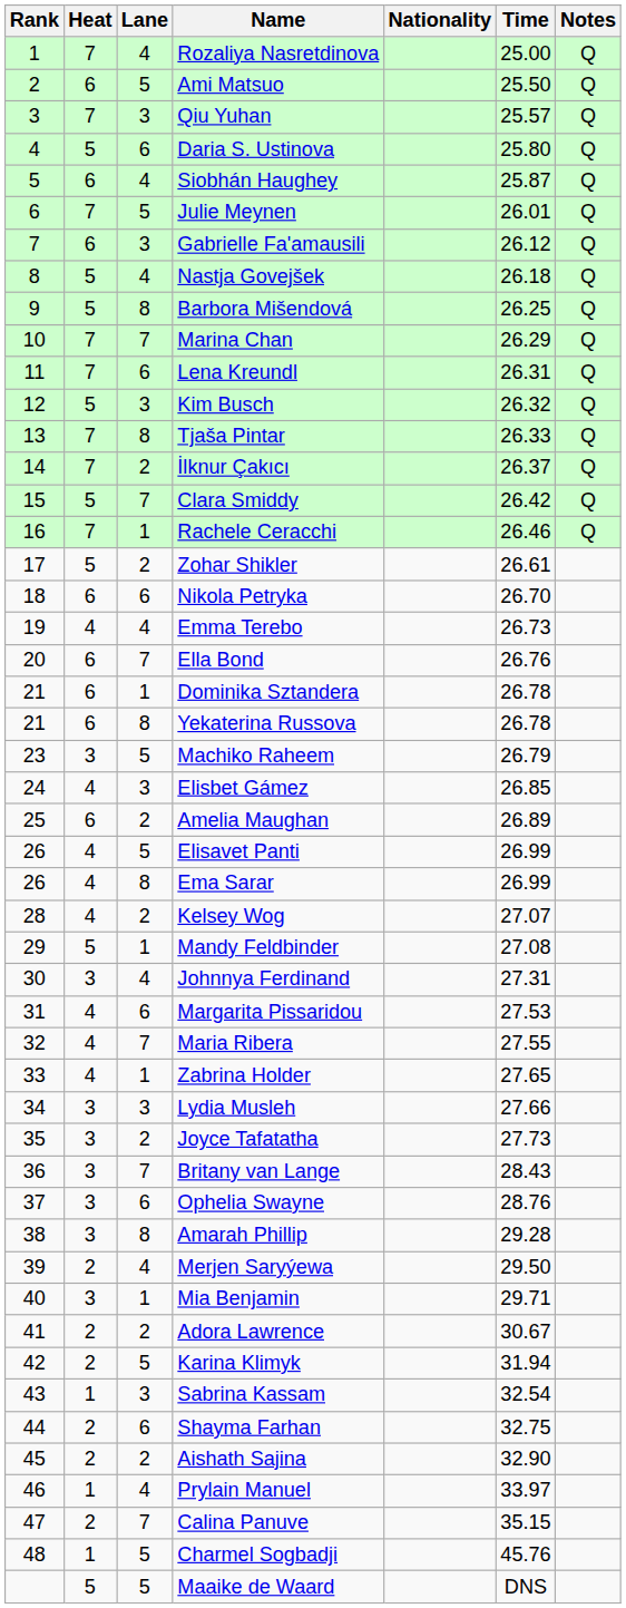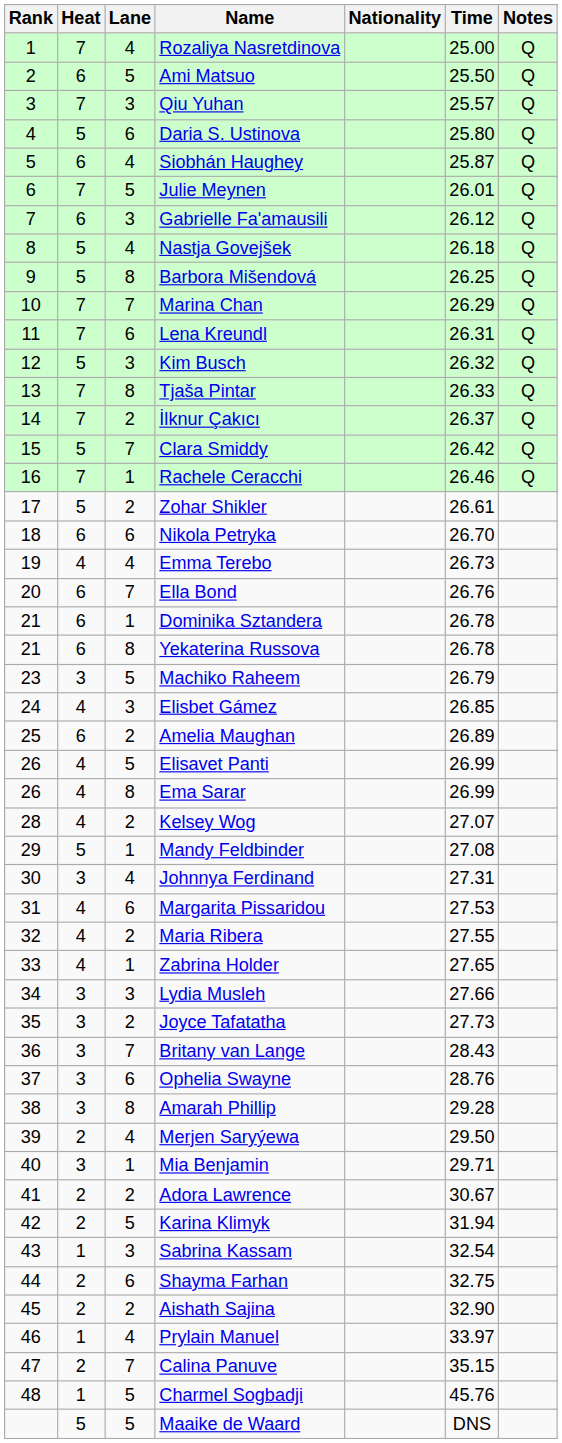 <table class="wikitable sortable" style="text-align:center">
 <tr>
 <th>Rank</th>
 <th>Heat</th>
 <th>Lane</th>
 <th>Name</th>
 <th>Nationality</th>
 <th>Time</th>
 <th>Notes</th>
 </tr>
 <tr bgcolor=ccffcc>
 <td>1</td>
 <td>7</td>
 <td>4</td>
 <td align=left><a href='#'>Rozaliya Nasretdinova</a></td>
 <td align=left></td>
 <td>25.00</td>
 <td>Q</td>
 </tr>
 <tr bgcolor=ccffcc>
 <td>2</td>
 <td>6</td>
 <td>5</td>
 <td align=left><a href='#'>Ami Matsuo</a></td>
 <td align=left></td>
 <td>25.50</td>
 <td>Q</td>
 </tr>
 <tr bgcolor=ccffcc>
 <td>3</td>
 <td>7</td>
 <td>3</td>
 <td align=left><a href='#'>Qiu Yuhan</a></td>
 <td align=left></td>
 <td>25.57</td>
 <td>Q</td>
 </tr>
 <tr bgcolor=ccffcc>
 <td>4</td>
 <td>5</td>
 <td>6</td>
 <td align=left><a href='#'>Daria S. Ustinova</a></td>
 <td align=left></td>
 <td>25.80</td>
 <td>Q</td>
 </tr>
 <tr bgcolor=ccffcc>
 <td>5</td>
 <td>6</td>
 <td>4</td>
 <td align=left><a href='#'>Siobhán Haughey</a></td>
 <td align=left></td>
 <td>25.87</td>
 <td>Q</td>
 </tr>
 <tr bgcolor=ccffcc>
 <td>6</td>
 <td>7</td>
 <td>5</td>
 <td align=left><a href='#'>Julie Meynen</a></td>
 <td align=left></td>
 <td>26.01</td>
 <td>Q</td>
 </tr>
 <tr bgcolor=ccffcc>
 <td>7</td>
 <td>6</td>
 <td>3</td>
 <td align=left><a href='#'>Gabrielle Fa'amausili</a></td>
 <td align=left></td>
 <td>26.12</td>
 <td>Q</td>
 </tr>
 <tr bgcolor=ccffcc>
 <td>8</td>
 <td>5</td>
 <td>4</td>
 <td align=left><a href='#'>Nastja Govejšek</a></td>
 <td align=left></td>
 <td>26.18</td>
 <td>Q</td>
 </tr>
 <tr bgcolor=ccffcc>
 <td>9</td>
 <td>5</td>
 <td>8</td>
 <td align=left><a href='#'>Barbora Mišendová</a></td>
 <td align=left></td>
 <td>26.25</td>
 <td>Q</td>
 </tr>
 <tr bgcolor=ccffcc>
 <td>10</td>
 <td>7</td>
 <td>7</td>
 <td align=left><a href='#'>Marina Chan</a></td>
 <td align=left></td>
 <td>26.29</td>
 <td>Q</td>
 </tr>
 <tr bgcolor=ccffcc>
 <td>11</td>
 <td>7</td>
 <td>6</td>
 <td align=left><a href='#'>Lena Kreundl</a></td>
 <td align=left></td>
 <td>26.31</td>
 <td>Q</td>
 </tr>
 <tr bgcolor=ccffcc>
 <td>12</td>
 <td>5</td>
 <td>3</td>
 <td align=left><a href='#'>Kim Busch</a></td>
 <td align=left></td>
 <td>26.32</td>
 <td>Q</td>
 </tr>
 <tr bgcolor=ccffcc>
 <td>13</td>
 <td>7</td>
 <td>8</td>
 <td align=left><a href='#'>Tjaša Pintar</a></td>
 <td align=left></td>
 <td>26.33</td>
 <td>Q</td>
 </tr>
 <tr bgcolor=ccffcc>
 <td>14</td>
 <td>7</td>
 <td>2</td>
 <td align=left><a href='#'>İlknur Çakıcı</a></td>
 <td align=left></td>
 <td>26.37</td>
 <td>Q</td>
 </tr>
 <tr bgcolor=ccffcc>
 <td>15</td>
 <td>5</td>
 <td>7</td>
 <td align=left><a href='#'>Clara Smiddy</a></td>
 <td align=left></td>
 <td>26.42</td>
 <td>Q</td>
 </tr>
 <tr bgcolor=ccffcc>
 <td>16</td>
 <td>7</td>
 <td>1</td>
 <td align=left><a href='#'>Rachele Ceracchi</a></td>
 <td align=left></td>
 <td>26.46</td>
 <td>Q</td>
 </tr>
 <tr>
 <td>17</td>
 <td>5</td>
 <td>2</td>
 <td align=left><a href='#'>Zohar Shikler</a></td>
 <td align=left></td>
 <td>26.61</td>
 <td></td>
 </tr>
 <tr>
 <td>18</td>
 <td>6</td>
 <td>6</td>
 <td align=left><a href='#'>Nikola Petryka</a></td>
 <td align=left></td>
 <td>26.70</td>
 <td></td>
 </tr>
 <tr>
 <td>19</td>
 <td>4</td>
 <td>4</td>
 <td align=left><a href='#'>Emma Terebo</a></td>
 <td align=left></td>
 <td>26.73</td>
 <td></td>
 </tr>
 <tr>
 <td>20</td>
 <td>6</td>
 <td>7</td>
 <td align=left><a href='#'>Ella Bond</a></td>
 <td align=left></td>
 <td>26.76</td>
 <td></td>
 </tr>
 <tr>
 <td>21</td>
 <td>6</td>
 <td>1</td>
 <td align=left><a href='#'>Dominika Sztandera</a></td>
 <td align=left></td>
 <td>26.78</td>
 <td></td>
 </tr>
 <tr>
 <td>21</td>
 <td>6</td>
 <td>8</td>
 <td align=left><a href='#'>Yekaterina Russova</a></td>
 <td align=left></td>
 <td>26.78</td>
 <td></td>
 </tr>
 <tr>
 <td>23</td>
 <td>3</td>
 <td>5</td>
 <td align=left><a href='#'>Machiko Raheem</a></td>
 <td align=left></td>
 <td>26.79</td>
 <td></td>
 </tr>
 <tr>
 <td>24</td>
 <td>4</td>
 <td>3</td>
 <td align=left><a href='#'>Elisbet Gámez</a></td>
 <td align=left></td>
 <td>26.85</td>
 <td></td>
 </tr>
 <tr>
 <td>25</td>
 <td>6</td>
 <td>2</td>
 <td align=left><a href='#'>Amelia Maughan</a></td>
 <td align=left></td>
 <td>26.89</td>
 <td></td>
 </tr>
 <tr>
 <td>26</td>
 <td>4</td>
 <td>5</td>
 <td align=left><a href='#'>Elisavet Panti</a></td>
 <td align=left></td>
 <td>26.99</td>
 <td></td>
 </tr>
 <tr>
 <td>26</td>
 <td>4</td>
 <td>8</td>
 <td align=left><a href='#'>Ema Sarar</a></td>
 <td align=left></td>
 <td>26.99</td>
 <td></td>
 </tr>
 <tr>
 <td>28</td>
 <td>4</td>
 <td>2</td>
 <td align=left><a href='#'>Kelsey Wog</a></td>
 <td align=left></td>
 <td>27.07</td>
 <td></td>
 </tr>
 <tr>
 <td>29</td>
 <td>5</td>
 <td>1</td>
 <td align=left><a href='#'>Mandy Feldbinder</a></td>
 <td align=left></td>
 <td>27.08</td>
 <td></td>
 </tr>
 <tr>
 <td>30</td>
 <td>3</td>
 <td>4</td>
 <td align=left><a href='#'>Johnnya Ferdinand</a></td>
 <td align=left></td>
 <td>27.31</td>
 <td></td>
 </tr>
 <tr>
 <td>31</td>
 <td>4</td>
 <td>6</td>
 <td align=left><a href='#'>Margarita Pissaridou</a></td>
 <td align=left></td>
 <td>27.53</td>
 <td></td>
 </tr>
 <tr>
 <td>32</td>
 <td>4</td>
-<td>7</td>
+<td>2</td>
 <td align=left><a href='#'>Maria Ribera</a></td>
 <td align=left></td>
 <td>27.55</td>
 <td></td>
 </tr>
 <tr>
 <td>33</td>
 <td>4</td>
 <td>1</td>
 <td align=left><a href='#'>Zabrina Holder</a></td>
 <td align=left></td>
 <td>27.65</td>
 <td></td>
 </tr>
 <tr>
 <td>34</td>
 <td>3</td>
 <td>3</td>
 <td align=left><a href='#'>Lydia Musleh</a></td>
 <td align=left></td>
 <td>27.66</td>
 <td></td>
 </tr>
 <tr>
 <td>35</td>
 <td>3</td>
 <td>2</td>
 <td align=left><a href='#'>Joyce Tafatatha</a></td>
 <td align=left></td>
 <td>27.73</td>
 <td></td>
 </tr>
 <tr>
 <td>36</td>
 <td>3</td>
 <td>7</td>
 <td align=left><a href='#'>Britany van Lange</a></td>
 <td align=left></td>
 <td>28.43</td>
 <td></td>
 </tr>
 <tr>
 <td>37</td>
 <td>3</td>
 <td>6</td>
 <td align=left><a href='#'>Ophelia Swayne</a></td>
 <td align=left></td>
 <td>28.76</td>
 <td></td>
 </tr>
 <tr>
 <td>38</td>
 <td>3</td>
 <td>8</td>
 <td align=left><a href='#'>Amarah Phillip</a></td>
 <td align=left></td>
 <td>29.28</td>
 <td></td>
 </tr>
 <tr>
 <td>39</td>
 <td>2</td>
 <td>4</td>
 <td align=left><a href='#'>Merjen Saryýewa</a></td>
 <td align=left></td>
 <td>29.50</td>
 <td></td>
 </tr>
 <tr>
 <td>40</td>
 <td>3</td>
 <td>1</td>
 <td align=left><a href='#'>Mia Benjamin</a></td>
 <td align=left></td>
 <td>29.71</td>
 <td></td>
 </tr>
 <tr>
 <td>41</td>
 <td>2</td>
 <td>2</td>
 <td align=left><a href='#'>Adora Lawrence</a></td>
 <td align=left></td>
 <td>30.67</td>
 <td></td>
 </tr>
 <tr>
 <td>42</td>
 <td>2</td>
 <td>5</td>
 <td align=left><a href='#'>Karina Klimyk</a></td>
 <td align=left></td>
 <td>31.94</td>
 <td></td>
 </tr>
 <tr>
 <td>43</td>
 <td>1</td>
 <td>3</td>
 <td align=left><a href='#'>Sabrina Kassam</a></td>
 <td align=left></td>
 <td>32.54</td>
 <td></td>
 </tr>
 <tr>
 <td>44</td>
 <td>2</td>
 <td>6</td>
 <td align=left><a href='#'>Shayma Farhan</a></td>
 <td align=left></td>
 <td>32.75</td>
 <td></td>
 </tr>
 <tr>
 <td>45</td>
 <td>2</td>
 <td>2</td>
 <td align=left><a href='#'>Aishath Sajina</a></td>
 <td align=left></td>
 <td>32.90</td>
 <td></td>
 </tr>
 <tr>
 <td>46</td>
 <td>1</td>
 <td>4</td>
 <td align=left><a href='#'>Prylain Manuel</a></td>
 <td align=left></td>
 <td>33.97</td>
 <td></td>
 </tr>
 <tr>
 <td>47</td>
 <td>2</td>
 <td>7</td>
 <td align=left><a href='#'>Calina Panuve</a></td>
 <td align=left></td>
 <td>35.15</td>
 <td></td>
 </tr>
 <tr>
 <td>48</td>
 <td>1</td>
 <td>5</td>
 <td align=left><a href='#'>Charmel Sogbadji</a></td>
 <td align=left></td>
 <td>45.76</td>
 <td></td>
 </tr>
 <tr>
 <td></td>
 <td>5</td>
 <td>5</td>
 <td align=left><a href='#'>Maaike de Waard</a></td>
 <td align=left></td>
 <td>DNS</td>
 <td></td>
 </tr>
 </table>
